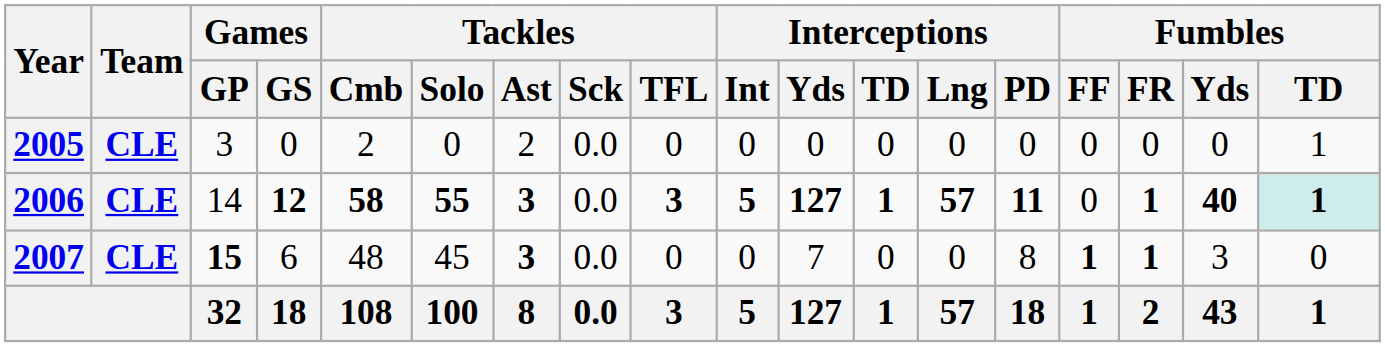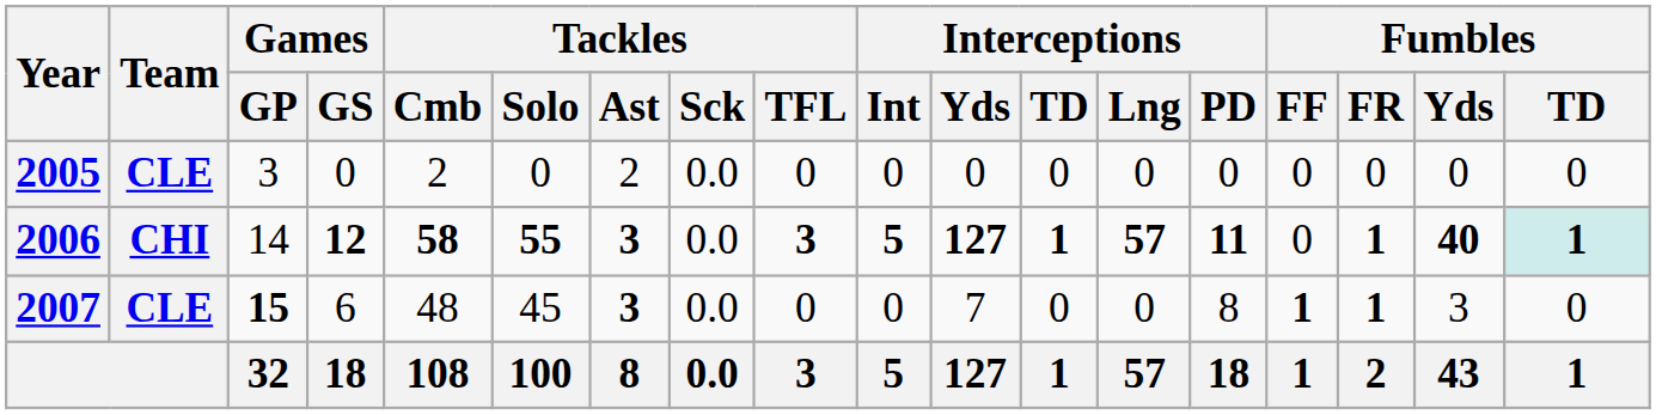 <table class="wikitable" style="text-align:center">
 <tr>
 <th rowspan="2">Year</th>
 <th rowspan="2">Team</th>
 <th colspan="2">Games</th>
 <th colspan="5">Tackles</th>
 <th colspan="5">Interceptions</th>
 <th colspan="4">Fumbles</th>
 </tr>
 <tr>
 <th>GP</th>
 <th>GS</th>
 <th>Cmb</th>
 <th>Solo</th>
 <th>Ast</th>
 <th>Sck</th>
 <th>TFL</th>
 <th>Int</th>
 <th>Yds</th>
 <th>TD</th>
 <th>Lng</th>
 <th>PD</th>
 <th>FF</th>
 <th>FR</th>
 <th>Yds</th>
 <th>TD</th>
 </tr>
 <tr>
 <th><a href='#'>2005</a></th>
 <th><a href='#'>CLE</a></th>
 <td>3</td>
 <td>0</td>
 <td>2</td>
 <td>0</td>
 <td>2</td>
 <td>0.0</td>
 <td>0</td>
 <td>0</td>
 <td>0</td>
 <td>0</td>
 <td>0</td>
 <td>0</td>
 <td>0</td>
 <td>0</td>
 <td>0</td>
-<td>1</td>
+<td>0</td>
 </tr>
 <tr>
 <th><a href='#'>2006</a></th>
-<th><a href='#'>CLE</a></th>
+<th><a href='#'>CHI</a></th>
 <td>14</td>
 <td><strong>12</strong></td>
 <td><strong>58</strong></td>
 <td><strong>55</strong></td>
 <td><strong>3</strong></td>
 <td>0.0</td>
 <td><strong>3</strong></td>
 <td><strong>5</strong></td>
 <td><strong>127</strong></td>
 <td><strong>1</strong></td>
 <td><strong>57</strong></td>
 <td><strong>11</strong></td>
 <td>0</td>
 <td><strong>1</strong></td>
 <td><strong>40</strong></td>
 <td style="background:#cfecec; width:3em;"><strong>1</strong></td>
 </tr>
 <tr>
 <th><a href='#'>2007</a></th>
 <th><a href='#'>CLE</a></th>
 <td><strong>15</strong></td>
 <td>6</td>
 <td>48</td>
 <td>45</td>
 <td><strong>3</strong></td>
 <td>0.0</td>
 <td>0</td>
 <td>0</td>
 <td>7</td>
 <td>0</td>
 <td>0</td>
 <td>8</td>
 <td><strong>1</strong></td>
 <td><strong>1</strong></td>
 <td>3</td>
 <td>0</td>
 </tr>
 <tr>
 <th colspan="2"></th>
 <th>32</th>
 <th>18</th>
 <th>108</th>
 <th>100</th>
 <th>8</th>
 <th>0.0</th>
 <th>3</th>
 <th>5</th>
 <th>127</th>
 <th>1</th>
 <th>57</th>
 <th>18</th>
 <th>1</th>
 <th>2</th>
 <th>43</th>
 <th>1</th>
 </tr>
 </table>
